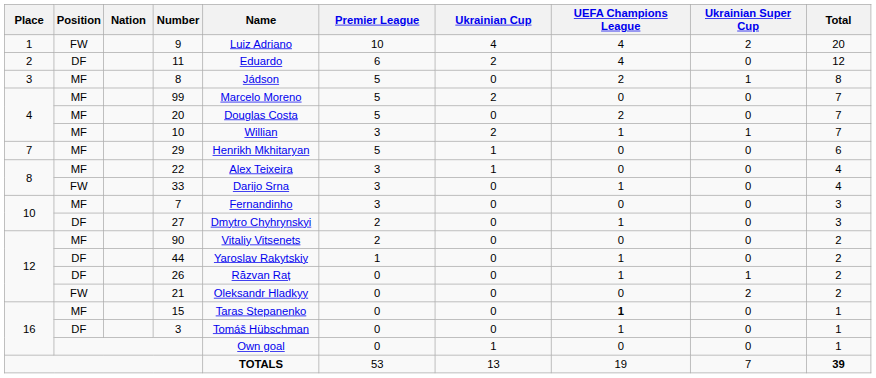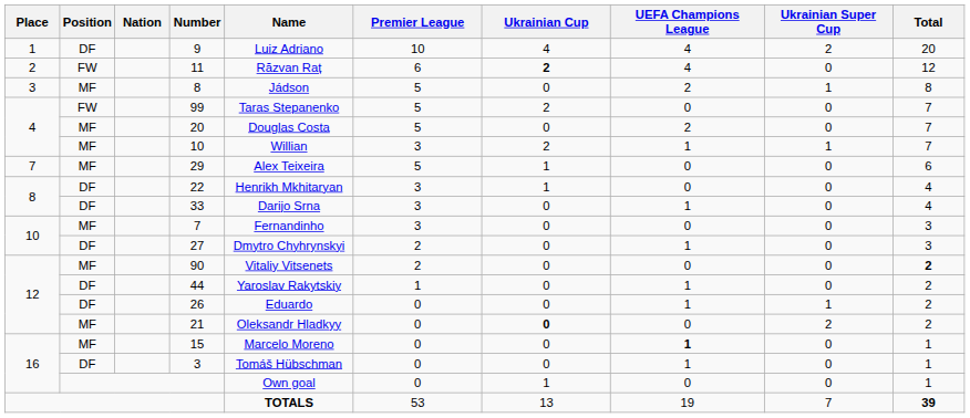 <table class="wikitable" style="font-size: 95%; text-align: center;">
 <tr>
 <th width=60>Place</th>
 <th width=60>Position</th>
 <th width=60>Nation</th>
 <th width=60>Number</th>
 <th width=150>Name</th>
 <th width=150><a href='#'>Premier League</a></th>
 <th width=150><a href='#'>Ukrainian Cup</a></th>
 <th width=180><a href='#'>UEFA Champions League</a></th>
 <th width=150><a href='#'>Ukrainian Super Cup</a></th>
 <th width=80><strong>Total</strong></th>
 </tr>
 <tr>
 <td>1</td>
-<td>FW</td>
+<td>DF</td>
 <td></td>
 <td>9</td>
 <td><a href='#'>Luiz Adriano</a></td>
 <td>10</td>
 <td>4</td>
 <td>4</td>
 <td>2</td>
 <td>20</td>
 </tr>
 <tr>
 <td>2</td>
-<td>DF</td>
+<td>FW</td>
 <td></td>
 <td>11</td>
-<td><a href='#'>Eduardo</a></td>
+<td><a href='#'>Răzvan Raț</a></td>
 <td>6</td>
-<td>2</td>
+<td><strong>2</strong></td>
 <td>4</td>
 <td>0</td>
 <td>12</td>
 </tr>
 <tr>
 <td>3</td>
 <td>MF</td>
 <td></td>
 <td>8</td>
 <td><a href='#'>Jádson</a></td>
 <td>5</td>
 <td>0</td>
 <td>2</td>
 <td>1</td>
 <td>8</td>
 </tr>
 <tr>
 <td rowspan="3">4</td>
-<td>MF</td>
+<td>FW</td>
 <td></td>
 <td>99</td>
-<td><a href='#'>Marcelo Moreno</a></td>
+<td><a href='#'>Taras Stepanenko</a></td>
 <td>5</td>
 <td>2</td>
 <td>0</td>
 <td>0</td>
 <td>7</td>
 </tr>
 <tr>
 <td>MF</td>
 <td></td>
 <td>20</td>
 <td><a href='#'>Douglas Costa</a></td>
 <td>5</td>
 <td>0</td>
 <td>2</td>
 <td>0</td>
 <td>7</td>
 </tr>
 <tr>
 <td>MF</td>
 <td></td>
 <td>10</td>
 <td><a href='#'>Willian</a></td>
 <td>3</td>
 <td>2</td>
 <td>1</td>
 <td>1</td>
 <td>7</td>
 </tr>
 <tr>
 <td>7</td>
 <td>MF</td>
 <td></td>
 <td>29</td>
-<td><a href='#'>Henrikh Mkhitaryan</a></td>
+<td><a href='#'>Alex Teixeira</a></td>
 <td>5</td>
 <td>1</td>
 <td>0</td>
 <td>0</td>
 <td>6</td>
 </tr>
 <tr>
 <td rowspan="2">8</td>
-<td>MF</td>
+<td>DF</td>
 <td></td>
 <td>22</td>
-<td><a href='#'>Alex Teixeira</a></td>
+<td><a href='#'>Henrikh Mkhitaryan</a></td>
 <td>3</td>
 <td>1</td>
 <td>0</td>
 <td>0</td>
 <td>4</td>
 </tr>
 <tr>
-<td>FW</td>
+<td>DF</td>
 <td></td>
 <td>33</td>
 <td><a href='#'>Darijo Srna</a></td>
 <td>3</td>
 <td>0</td>
 <td>1</td>
 <td>0</td>
 <td>4</td>
 </tr>
 <tr>
 <td rowspan="2">10</td>
 <td>MF</td>
 <td></td>
 <td>7</td>
 <td><a href='#'>Fernandinho</a></td>
 <td>3</td>
 <td>0</td>
 <td>0</td>
 <td>0</td>
 <td>3</td>
 </tr>
 <tr>
 <td>DF</td>
 <td></td>
 <td>27</td>
 <td><a href='#'>Dmytro Chyhrynskyi</a></td>
 <td>2</td>
 <td>0</td>
 <td>1</td>
 <td>0</td>
 <td>3</td>
 </tr>
 <tr>
 <td rowspan="4">12</td>
 <td>MF</td>
 <td></td>
 <td>90</td>
 <td><a href='#'>Vitaliy Vitsenets</a></td>
 <td>2</td>
 <td>0</td>
 <td>0</td>
 <td>0</td>
-<td>2</td>
+<td><strong>2</strong></td>
 </tr>
 <tr>
 <td>DF</td>
 <td></td>
 <td>44</td>
 <td><a href='#'>Yaroslav Rakytskiy</a></td>
 <td>1</td>
 <td>0</td>
 <td>1</td>
 <td>0</td>
 <td>2</td>
 </tr>
 <tr>
 <td>DF</td>
 <td></td>
 <td>26</td>
-<td><a href='#'>Răzvan Raț</a></td>
+<td><a href='#'>Eduardo</a></td>
 <td>0</td>
 <td>0</td>
 <td>1</td>
 <td>1</td>
 <td>2</td>
 </tr>
 <tr>
-<td>FW</td>
+<td>MF</td>
 <td></td>
 <td>21</td>
 <td><a href='#'>Oleksandr Hladkyy</a></td>
 <td>0</td>
-<td>0</td>
+<td><strong>0</strong></td>
 <td>0</td>
 <td>2</td>
 <td>2</td>
 </tr>
 <tr>
 <td rowspan="3">16</td>
 <td>MF</td>
 <td></td>
 <td>15</td>
-<td><a href='#'>Taras Stepanenko</a></td>
+<td><a href='#'>Marcelo Moreno</a></td>
 <td>0</td>
 <td>0</td>
 <td><strong>1</strong></td>
 <td>0</td>
 <td>1</td>
 </tr>
 <tr>
 <td>DF</td>
 <td></td>
 <td>3</td>
 <td><a href='#'>Tomáš Hübschman</a></td>
 <td>0</td>
 <td>0</td>
 <td>1</td>
 <td>0</td>
 <td>1</td>
 </tr>
 <tr>
 <td colspan="3"></td>
 <td><a href='#'>Own goal</a></td>
 <td>0</td>
 <td>1</td>
 <td>0</td>
 <td>0</td>
 <td>1</td>
 </tr>
 <tr>
 <td colspan="4"></td>
 <td><strong>TOTALS</strong></td>
 <td>53</td>
 <td>13</td>
 <td>19</td>
 <td>7</td>
 <td><strong>39</strong></td>
 </tr>
 </table>
